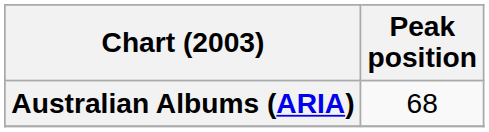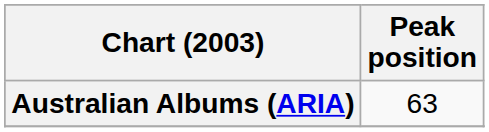 <table class="wikitable sortable plainrowheaders">
 <tr>
 <th>Chart (2003)</th>
 <th>Peak<br>position</th>
 </tr>
 <tr>
 <th scope="row">Australian Albums (<a href='#'>ARIA</a>)</th>
-<td align="center">68</td>
+<td align="center">63</td>
 </tr>
 <tr>
 </tr>
 <tr>
 </tr>
 <tr>
 </tr>
 </table>
